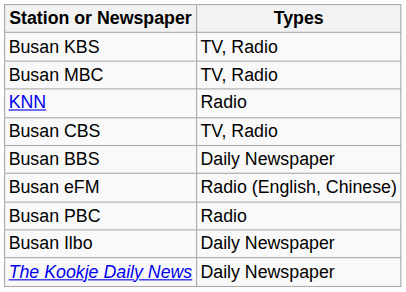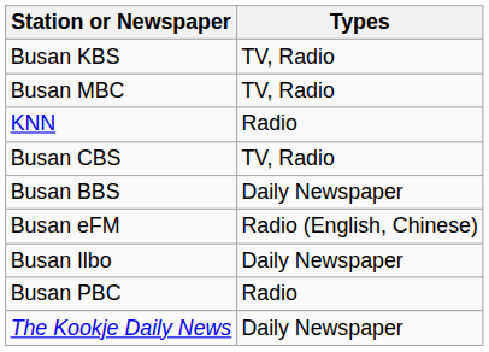 <table class="wikitable">
 <tr>
 <th>Station or Newspaper</th>
 <th>Types</th>
 </tr>
 <tr>
 <td>Busan KBS</td>
 <td>TV, Radio</td>
 </tr>
 <tr>
 <td>Busan MBC</td>
 <td>TV, Radio</td>
 </tr>
 <tr>
 <td><a href='#'>KNN</a></td>
 <td>Radio</td>
 </tr>
 <tr>
 <td>Busan CBS</td>
 <td>TV, Radio</td>
 </tr>
 <tr>
 <td>Busan BBS</td>
 <td>Daily Newspaper</td>
 </tr>
 <tr>
 <td>Busan eFM</td>
 <td>Radio (English, Chinese)</td>
 </tr>
 <tr>
+<td>Busan Ilbo</td>
+<td>Daily Newspaper</td>
+</tr>
+<tr>
 <td>Busan PBC</td>
 <td>Radio</td>
-</tr>
-<tr>
-<td>Busan Ilbo</td>
-<td>Daily Newspaper</td>
 </tr>
 <tr>
 <td><em><a href='#'>The Kookje Daily News</a></em></td>
 <td>Daily Newspaper</td>
 </tr>
 </table>
